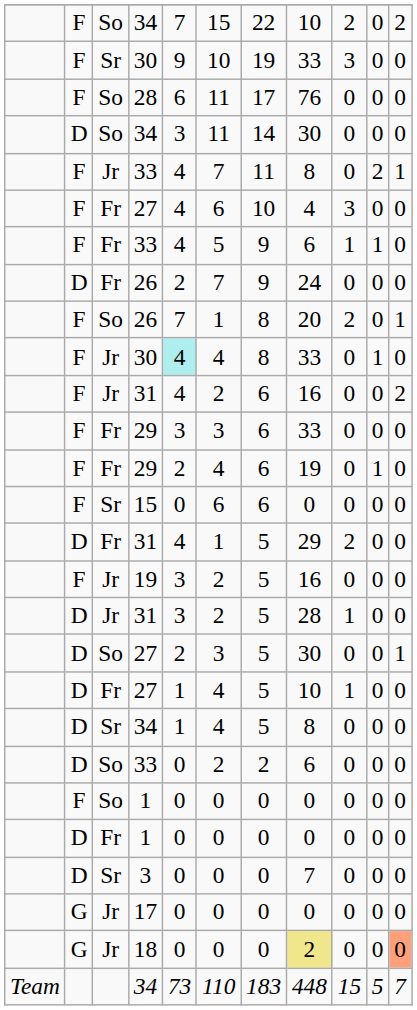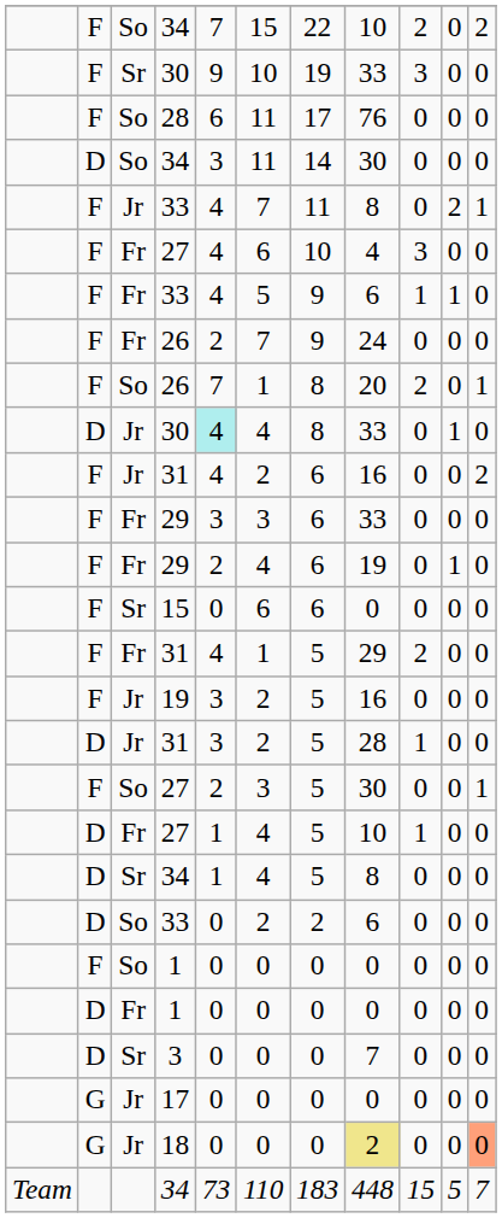 <table class="wikitable sortable" style="text-align:center">
 <tr>
 </tr>
 <tr>
 <td align=left></td>
 <td>F</td>
 <td>So</td>
 <td>34</td>
 <td>7</td>
 <td>15</td>
 <td>22</td>
 <td>10</td>
 <td>2</td>
 <td>0</td>
 <td>2</td>
 </tr>
 <tr>
 <td align=left></td>
 <td>F</td>
 <td>Sr</td>
 <td>30</td>
 <td>9</td>
 <td>10</td>
 <td>19</td>
 <td>33</td>
 <td>3</td>
 <td>0</td>
 <td>0</td>
 </tr>
 <tr>
 <td align=left></td>
 <td>F</td>
 <td>So</td>
 <td>28</td>
 <td>6</td>
 <td>11</td>
 <td>17</td>
 <td>76</td>
 <td>0</td>
 <td>0</td>
 <td>0</td>
 </tr>
 <tr>
 <td align=left></td>
 <td>D</td>
 <td>So</td>
 <td>34</td>
 <td>3</td>
 <td>11</td>
 <td>14</td>
 <td>30</td>
 <td>0</td>
 <td>0</td>
 <td>0</td>
 </tr>
 <tr>
 <td align=left></td>
 <td>F</td>
 <td>Jr</td>
 <td>33</td>
 <td>4</td>
 <td>7</td>
 <td>11</td>
 <td>8</td>
 <td>0</td>
 <td>2</td>
 <td>1</td>
 </tr>
 <tr>
 <td align=left></td>
 <td>F</td>
 <td>Fr</td>
 <td>27</td>
 <td>4</td>
 <td>6</td>
 <td>10</td>
 <td>4</td>
 <td>3</td>
 <td>0</td>
 <td>0</td>
 </tr>
 <tr>
 <td align=left></td>
 <td>F</td>
 <td>Fr</td>
 <td>33</td>
 <td>4</td>
 <td>5</td>
 <td>9</td>
 <td>6</td>
 <td>1</td>
 <td>1</td>
 <td>0</td>
 </tr>
 <tr>
 <td align=left></td>
-<td>D</td>
+<td>F</td>
 <td>Fr</td>
 <td>26</td>
 <td>2</td>
 <td>7</td>
 <td>9</td>
 <td>24</td>
 <td>0</td>
 <td>0</td>
 <td>0</td>
 </tr>
 <tr>
 <td align=left></td>
 <td>F</td>
 <td>So</td>
 <td>26</td>
 <td>7</td>
 <td>1</td>
 <td>8</td>
 <td>20</td>
 <td>2</td>
 <td>0</td>
 <td>1</td>
 </tr>
 <tr>
 <td align=left></td>
-<td>F</td>
+<td>D</td>
 <td>Jr</td>
 <td>30</td>
 <td style="background: paleturquoise;">4</td>
 <td>4</td>
 <td>8</td>
 <td>33</td>
 <td>0</td>
 <td>1</td>
 <td>0</td>
 </tr>
 <tr>
 <td align=left></td>
 <td>F</td>
 <td>Jr</td>
 <td>31</td>
 <td>4</td>
 <td>2</td>
 <td>6</td>
 <td>16</td>
 <td>0</td>
 <td>0</td>
 <td>2</td>
 </tr>
 <tr>
 <td align=left></td>
 <td>F</td>
 <td>Fr</td>
 <td>29</td>
 <td>3</td>
 <td>3</td>
 <td>6</td>
 <td>33</td>
 <td>0</td>
 <td>0</td>
 <td>0</td>
 </tr>
 <tr>
 <td align=left></td>
 <td>F</td>
 <td>Fr</td>
 <td>29</td>
 <td>2</td>
 <td>4</td>
 <td>6</td>
 <td>19</td>
 <td>0</td>
 <td>1</td>
 <td>0</td>
 </tr>
 <tr>
 <td align=left></td>
 <td>F</td>
 <td>Sr</td>
 <td>15</td>
 <td>0</td>
 <td>6</td>
 <td>6</td>
 <td>0</td>
 <td>0</td>
 <td>0</td>
 <td>0</td>
 </tr>
 <tr>
 <td align=left></td>
-<td>D</td>
+<td>F</td>
 <td>Fr</td>
 <td>31</td>
 <td>4</td>
 <td>1</td>
 <td>5</td>
 <td>29</td>
 <td>2</td>
 <td>0</td>
 <td>0</td>
 </tr>
 <tr>
 <td align=left></td>
 <td>F</td>
 <td>Jr</td>
 <td>19</td>
 <td>3</td>
 <td>2</td>
 <td>5</td>
 <td>16</td>
 <td>0</td>
 <td>0</td>
 <td>0</td>
 </tr>
 <tr>
 <td align=left></td>
 <td>D</td>
 <td>Jr</td>
 <td>31</td>
 <td>3</td>
 <td>2</td>
 <td>5</td>
 <td>28</td>
 <td>1</td>
 <td>0</td>
 <td>0</td>
 </tr>
 <tr>
 <td align=left></td>
-<td>D</td>
+<td>F</td>
 <td>So</td>
 <td>27</td>
 <td>2</td>
 <td>3</td>
 <td>5</td>
 <td>30</td>
 <td>0</td>
 <td>0</td>
 <td>1</td>
 </tr>
 <tr>
 <td align=left></td>
 <td>D</td>
 <td>Fr</td>
 <td>27</td>
 <td>1</td>
 <td>4</td>
 <td>5</td>
 <td>10</td>
 <td>1</td>
 <td>0</td>
 <td>0</td>
 </tr>
 <tr>
 <td align=left></td>
 <td>D</td>
 <td>Sr</td>
 <td>34</td>
 <td>1</td>
 <td>4</td>
 <td>5</td>
 <td>8</td>
 <td>0</td>
 <td>0</td>
 <td>0</td>
 </tr>
 <tr>
 <td align=left></td>
 <td>D</td>
 <td>So</td>
 <td>33</td>
 <td>0</td>
 <td>2</td>
 <td>2</td>
 <td>6</td>
 <td>0</td>
 <td>0</td>
 <td>0</td>
 </tr>
 <tr>
 <td align=left></td>
 <td>F</td>
 <td>So</td>
 <td>1</td>
 <td>0</td>
 <td>0</td>
 <td>0</td>
 <td>0</td>
 <td>0</td>
 <td>0</td>
 <td>0</td>
 </tr>
 <tr>
 <td align=left></td>
 <td>D</td>
 <td>Fr</td>
 <td>1</td>
 <td>0</td>
 <td>0</td>
 <td>0</td>
 <td>0</td>
 <td>0</td>
 <td>0</td>
 <td>0</td>
 </tr>
 <tr>
 <td align=left></td>
 <td>D</td>
 <td>Sr</td>
 <td>3</td>
 <td>0</td>
 <td>0</td>
 <td>0</td>
 <td>7</td>
 <td>0</td>
 <td>0</td>
 <td>0</td>
 </tr>
 <tr>
 <td align=left></td>
 <td>G</td>
 <td>Jr</td>
 <td>17</td>
 <td>0</td>
 <td>0</td>
 <td>0</td>
 <td>0</td>
 <td>0</td>
 <td>0</td>
 <td>0</td>
 </tr>
 <tr>
 <td align=left></td>
 <td>G</td>
 <td>Jr</td>
 <td>18</td>
 <td>0</td>
 <td>0</td>
 <td>0</td>
 <td style="background: khaki;">2</td>
 <td>0</td>
 <td>0</td>
 <td style="background: lightsalmon;">0</td>
 </tr>
 <tr class="sortbottom">
 <td align=left><em>Team</em></td>
 <td></td>
 <td></td>
 <td><em>34</em></td>
 <td><em>73</em></td>
 <td><em>110</em></td>
 <td><em>183</em></td>
 <td><em>448</em></td>
 <td><em>15</em></td>
 <td><em>5</em></td>
 <td><em>7</em></td>
 </tr>
 </table>
